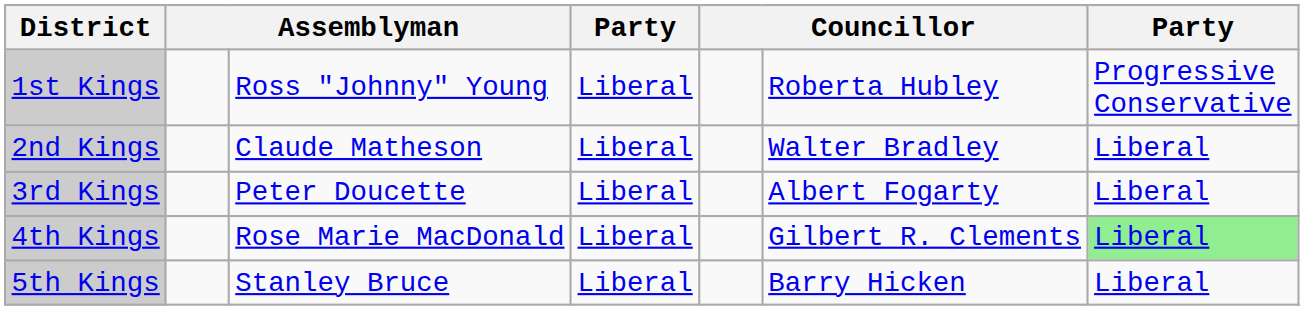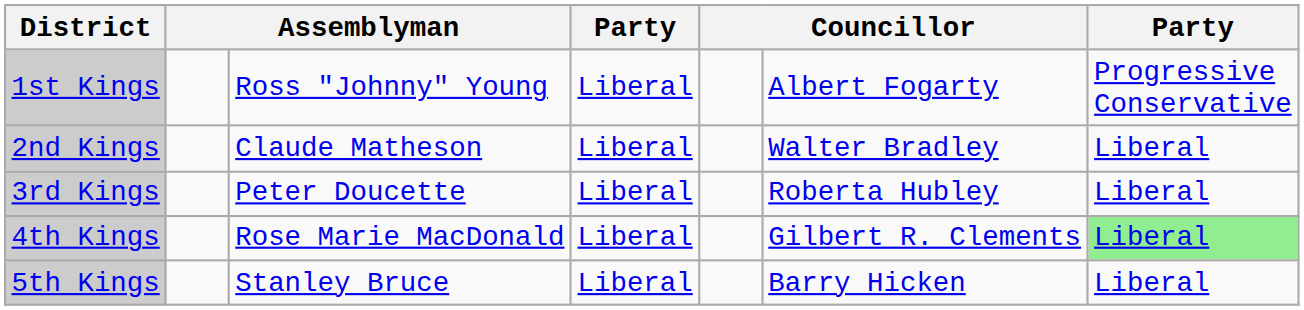 <table class="wikitable">
 <tr>
 <th>District</th>
 <th colspan="2">Assemblyman</th>
 <th>Party</th>
 <th colspan="2">Councillor</th>
 <th>Party</th>
 </tr>
 <tr>
 <td bgcolor="CCCCCC"><a href='#'>1st Kings</a></td>
 <td>   </td>
 <td><a href='#'>Ross "Johnny" Young</a></td>
 <td><a href='#'>Liberal</a></td>
 <td>   </td>
-<td><a href='#'>Roberta Hubley</a></td>
+<td><a href='#'>Albert Fogarty</a></td>
 <td><a href='#'>Progressive <br> Conservative</a></td>
 </tr>
 <tr>
 <td bgcolor="CCCCCC"><a href='#'>2nd Kings</a></td>
 <td>   </td>
 <td><a href='#'>Claude Matheson</a></td>
 <td><a href='#'>Liberal</a></td>
 <td>   </td>
 <td><a href='#'>Walter Bradley</a></td>
 <td><a href='#'>Liberal</a></td>
 </tr>
 <tr>
 <td bgcolor="CCCCCC"><a href='#'>3rd Kings</a></td>
 <td>   </td>
 <td><a href='#'>Peter Doucette</a></td>
 <td><a href='#'>Liberal</a></td>
 <td>   </td>
-<td><a href='#'>Albert Fogarty</a></td>
+<td><a href='#'>Roberta Hubley</a></td>
 <td><a href='#'>Liberal</a></td>
 </tr>
 <tr>
 <td bgcolor="CCCCCC"><a href='#'>4th Kings</a></td>
 <td>   </td>
 <td><a href='#'>Rose Marie MacDonald</a></td>
 <td><a href='#'>Liberal</a></td>
 <td>   </td>
 <td><a href='#'>Gilbert R. Clements</a></td>
 <td style="background: lightgreen;"><a href='#'>Liberal</a></td>
 </tr>
 <tr>
 <td bgcolor="CCCCCC"><a href='#'>5th Kings</a></td>
 <td>   </td>
 <td><a href='#'>Stanley Bruce</a></td>
 <td><a href='#'>Liberal</a></td>
 <td>   </td>
 <td><a href='#'>Barry Hicken</a></td>
 <td><a href='#'>Liberal</a></td>
 </tr>
 </table>
